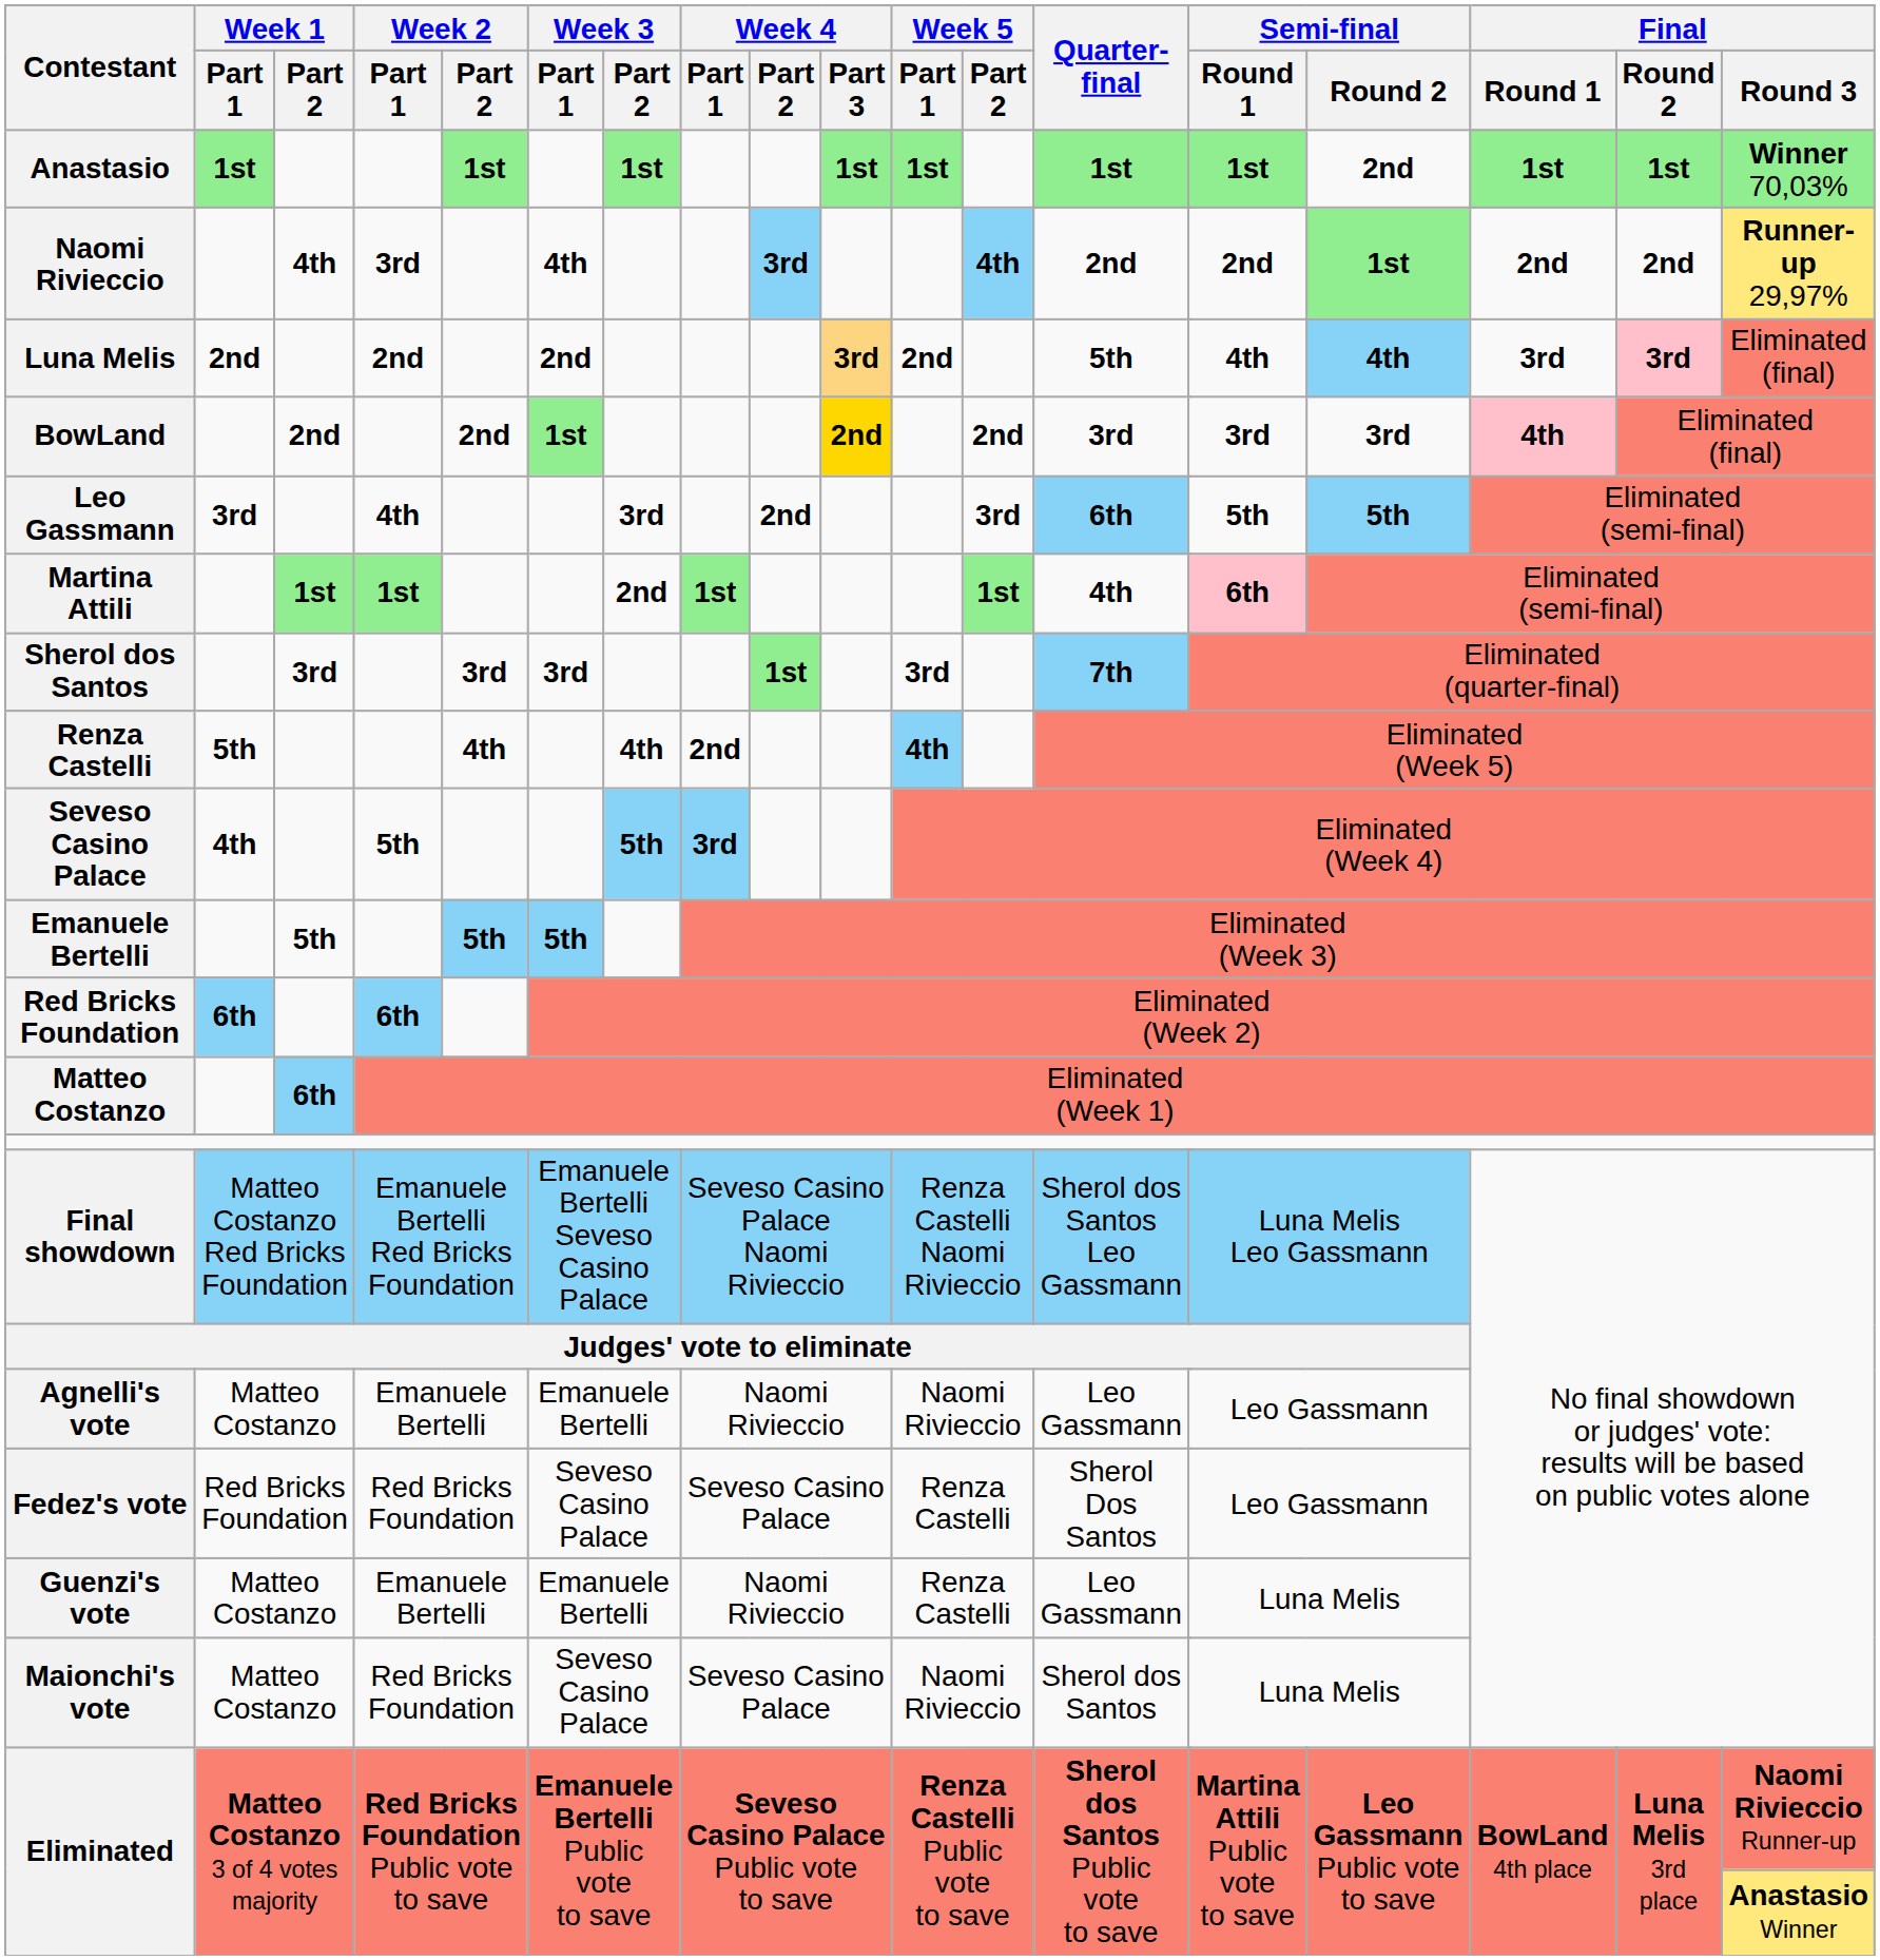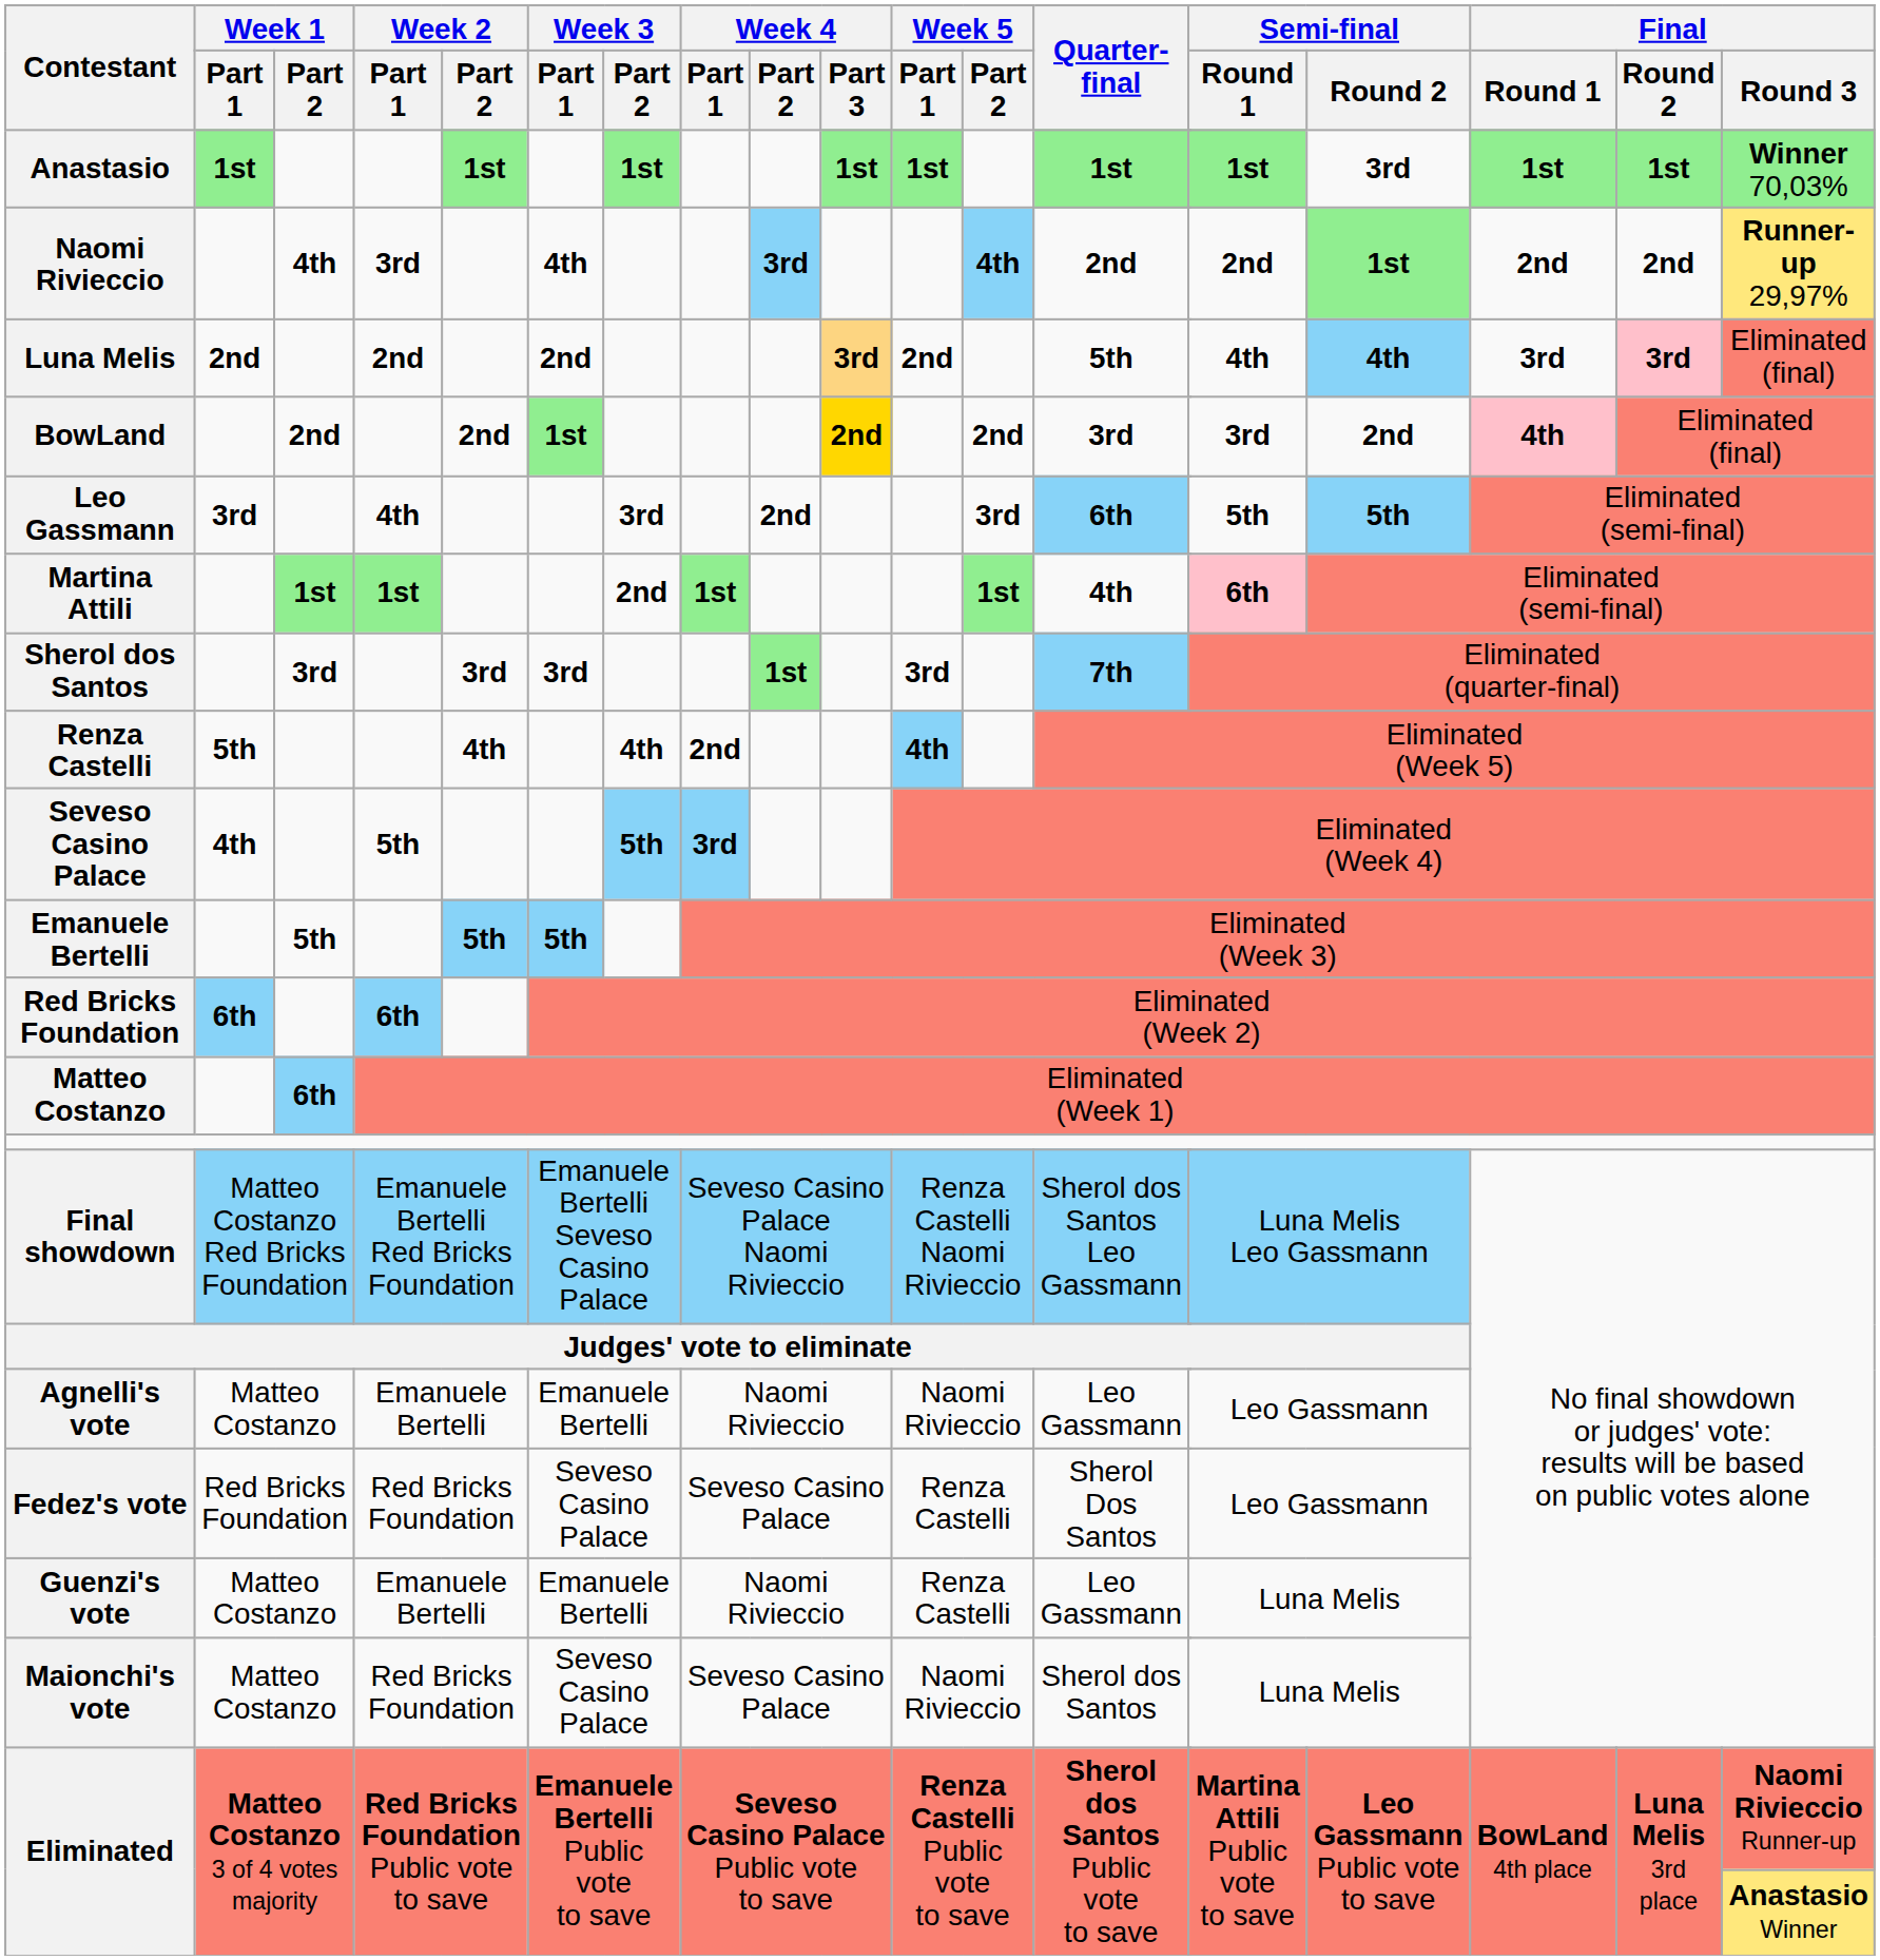 <table class="wikitable" style="text-align:center; font-size:85%">
 <tr>
 <th rowspan="2" style="width:10em;">Contestant</th>
 <th colspan="2"><a href='#'>Week 1</a></th>
 <th colspan="2"><a href='#'>Week 2</a></th>
 <th colspan="2"><a href='#'>Week 3</a></th>
 <th colspan="3"><a href='#'>Week 4</a></th>
 <th colspan="2"><a href='#'>Week 5</a></th>
 <th colspan="2" rowspan="2"><a href='#'>Quarter-final</a></th>
 <th colspan="2"><a href='#'>Semi-final</a></th>
 <th colspan="3"><a href='#'>Final</a></th>
 </tr>
 <tr>
 <th>Part 1</th>
 <th>Part 2</th>
 <th>Part 1</th>
 <th>Part 2</th>
 <th>Part 1</th>
 <th>Part 2</th>
 <th>Part 1</th>
 <th>Part 2</th>
 <th>Part 3</th>
 <th>Part 1</th>
 <th>Part 2</th>
 <th>Round 1</th>
 <th>Round 2</th>
 <th>Round 1</th>
 <th>Round 2</th>
 <th>Round 3</th>
 </tr>
 <tr>
 <th>Anastasio</th>
 <td style="background:lightgreen"><strong>1st</strong></td>
 <td></td>
 <td></td>
 <td style="background:lightgreen"><strong>1st</strong></td>
 <td></td>
 <td style="background:lightgreen"><strong>1st</strong></td>
 <td></td>
 <td></td>
 <td style="background:lightgreen"><strong>1st</strong></td>
 <td style="background:lightgreen"><strong>1st</strong></td>
 <td></td>
 <td colspan="2" style="background:lightgreen"><strong>1st</strong></td>
 <td style="background:lightgreen"><strong>1st</strong></td>
-<td><strong>2nd</strong></td>
+<td><strong>3rd</strong></td>
 <td style="background:lightgreen"><strong>1st</strong></td>
 <td style="background:lightgreen"><strong>1st</strong></td>
 <td style="background:lightgreen"><strong>Winner</strong><br>70,03%</td>
 </tr>
 <tr>
 <th>Naomi Rivieccio</th>
 <td></td>
 <td><strong>4th</strong></td>
 <td><strong>3rd</strong></td>
 <td></td>
 <td><strong>4th</strong></td>
 <td></td>
 <td></td>
 <td style="background:#87D3F8"><strong>3rd</strong></td>
 <td></td>
 <td></td>
 <td style="background:#87D3F8"><strong>4th</strong></td>
 <td colspan="2"><strong>2nd</strong></td>
 <td><strong>2nd</strong></td>
 <td style="background:lightgreen"><strong>1st</strong></td>
 <td><strong>2nd</strong></td>
 <td><strong>2nd</strong></td>
 <td style="background:#FFE87C"><strong>Runner-up</strong><br>29,97%</td>
 </tr>
 <tr>
 <th>Luna Melis</th>
 <td><strong>2nd</strong></td>
 <td></td>
 <td><strong>2nd</strong></td>
 <td></td>
 <td><strong>2nd</strong></td>
 <td></td>
 <td></td>
 <td></td>
 <td style="background:#fdd581"><strong>3rd</strong></td>
 <td><strong>2nd</strong></td>
 <td></td>
 <td colspan="2"><strong>5th</strong></td>
 <td><strong>4th</strong></td>
 <td style="background:#87D3F8"><strong>4th</strong></td>
 <td><strong>3rd</strong></td>
 <td style="background:pink"><strong>3rd</strong></td>
 <td style="background:#FA8072" colspan=8>Eliminated<br>(final)</td>
 </tr>
 <tr>
 <th>BowLand</th>
 <td></td>
 <td><strong>2nd</strong></td>
 <td></td>
 <td><strong>2nd</strong></td>
 <td style="background:lightgreen"><strong>1st</strong></td>
 <td></td>
 <td></td>
 <td></td>
 <td style="background: gold;"><strong>2nd</strong></td>
 <td></td>
 <td><strong>2nd</strong></td>
 <td colspan="2"><strong>3rd</strong></td>
 <td><strong>3rd</strong></td>
-<td><strong>3rd</strong></td>
+<td><strong>2nd</strong></td>
 <td style="background:pink"><strong>4th</strong></td>
 <td style="background:#FA8072" colspan=8>Eliminated<br>(final)</td>
 </tr>
 <tr>
 <th>Leo Gassmann</th>
 <td><strong>3rd</strong></td>
 <td></td>
 <td><strong>4th</strong></td>
 <td></td>
 <td></td>
 <td><strong>3rd</strong></td>
 <td></td>
 <td><strong>2nd</strong></td>
 <td></td>
 <td></td>
 <td><strong>3rd</strong></td>
 <td colspan="2" style="background:#87D3F8"><strong>6th</strong></td>
 <td><strong>5th</strong></td>
 <td style="background:#87D3F8"><strong>5th</strong></td>
 <td style="background:#FA8072" colspan=8>Eliminated<br>(semi-final)</td>
 </tr>
 <tr>
 <th>Martina Attili</th>
 <td></td>
 <td style="background:lightgreen"><strong>1st</strong></td>
 <td style="background:lightgreen"><strong>1st</strong></td>
 <td></td>
 <td></td>
 <td><strong>2nd</strong></td>
 <td style="background:lightgreen"><strong>1st</strong></td>
 <td></td>
 <td></td>
 <td></td>
 <td style="background:lightgreen"><strong>1st</strong></td>
 <td colspan="2"><strong>4th</strong></td>
 <td style="background:pink"><strong>6th</strong></td>
 <td style="background:#FA8072" colspan=9>Eliminated<br>(semi-final)</td>
 </tr>
 <tr>
 <th>Sherol dos Santos</th>
 <td></td>
 <td><strong>3rd</strong></td>
 <td></td>
 <td><strong>3rd</strong></td>
 <td><strong>3rd</strong></td>
 <td></td>
 <td></td>
 <td style="background:lightgreen"><strong>1st</strong></td>
 <td></td>
 <td><strong>3rd</strong></td>
 <td></td>
 <td colspan="2" style="background:#87D3F8"><strong>7th</strong></td>
 <td style="background:#FA8072" colspan=10>Eliminated<br>(quarter-final)</td>
 </tr>
 <tr>
 <th>Renza Castelli</th>
 <td><strong>5th</strong></td>
 <td></td>
 <td></td>
 <td><strong>4th</strong></td>
 <td></td>
 <td><strong>4th</strong></td>
 <td><strong>2nd</strong></td>
 <td></td>
 <td></td>
 <td style="background:#87D3F8"><strong>4th</strong></td>
 <td></td>
 <td style="background:#FA8072" colspan=11>Eliminated<br>(Week 5)</td>
 </tr>
 <tr>
 <th>Seveso Casino Palace</th>
 <td><strong>4th</strong></td>
 <td></td>
 <td><strong>5th</strong></td>
 <td></td>
 <td></td>
 <td style="background:#87D3F8"><strong>5th</strong></td>
 <td style="background:#87D3F8"><strong>3rd</strong></td>
 <td></td>
 <td></td>
 <td style="background:#FA8072" colspan=12>Eliminated<br>(Week 4)</td>
 </tr>
 <tr>
 <th>Emanuele Bertelli</th>
 <td></td>
 <td><strong>5th</strong></td>
 <td></td>
 <td style="background:#87D3F8"><strong>5th</strong></td>
 <td style="background:#87D3F8"><strong>5th</strong></td>
 <td></td>
 <td style="background:#FA8072" colspan=13>Eliminated<br>(Week 3)</td>
 </tr>
 <tr>
 <th>Red Bricks Foundation</th>
 <td style="background:#87D3F8"><strong>6th</strong></td>
 <td></td>
 <td style="background:#87D3F8"><strong>6th</strong></td>
 <td></td>
 <td style="background:#FA8072" colspan=14>Eliminated<br>(Week 2)</td>
 </tr>
 <tr>
 <th>Matteo Costanzo</th>
 <td></td>
 <td style="background:#87D3F8"><strong>6th</strong></td>
 <td style="background:#FA8072" colspan=16>Eliminated<br>(Week 1)</td>
 </tr>
 <tr>
 <td colspan="21"></td>
 </tr>
 <tr>
 <th>Final showdown</th>
 <td style="background:#87D3F8" colspan="2">Matteo Costanzo<br>Red Bricks Foundation</td>
 <td style="background:#87D3F8" colspan="2">Emanuele Bertelli<br>Red Bricks Foundation</td>
 <td style="background:#87D3F8" colspan="2">Emanuele Bertelli<br>Seveso Casino Palace</td>
 <td style="background:#87D3F8" colspan="3">Seveso Casino Palace<br>Naomi Rivieccio</td>
 <td style="background:#87D3F8" colspan="2">Renza Castelli<br>Naomi Rivieccio</td>
 <td style="background:#87D3F8" colspan="2">Sherol dos Santos<br>Leo Gassmann</td>
 <td style="background:#87D3F8" colspan="2">Luna Melis<br>Leo Gassmann</td>
 <td rowspan="6" colspan="3">No final showdown<br>or judges' vote:<br>results will be based<br>on public votes alone</td>
 </tr>
 <tr>
 <th colspan="16">Judges' vote to eliminate</th>
 </tr>
 <tr>
 <th>Agnelli's vote</th>
 <td colspan="2">Matteo Costanzo</td>
 <td colspan="2">Emanuele Bertelli</td>
 <td colspan="2">Emanuele Bertelli</td>
 <td colspan="3">Naomi Rivieccio</td>
 <td colspan="2">Naomi Rivieccio</td>
 <td colspan="2">Leo Gassmann</td>
 <td colspan="2">Leo Gassmann</td>
 </tr>
 <tr>
 <th>Fedez's vote</th>
 <td colspan="2">Red Bricks Foundation</td>
 <td colspan="2">Red Bricks Foundation</td>
 <td colspan="2">Seveso Casino Palace</td>
 <td colspan="3">Seveso Casino Palace</td>
 <td colspan="2">Renza Castelli</td>
 <td colspan="2">Sherol Dos Santos</td>
 <td colspan="2">Leo Gassmann</td>
 </tr>
 <tr>
 <th>Guenzi's vote</th>
 <td colspan="2">Matteo Costanzo</td>
 <td colspan="2">Emanuele Bertelli</td>
 <td colspan="2">Emanuele Bertelli</td>
 <td colspan="3">Naomi Rivieccio</td>
 <td colspan="2">Renza Castelli</td>
 <td colspan="2">Leo Gassmann</td>
 <td colspan="2">Luna Melis</td>
 </tr>
 <tr>
 <th>Maionchi's vote</th>
 <td colspan="2">Matteo Costanzo</td>
 <td colspan="2">Red Bricks Foundation</td>
 <td colspan="2">Seveso Casino Palace</td>
 <td colspan="3">Seveso Casino Palace</td>
 <td colspan="2">Naomi Rivieccio</td>
 <td colspan="2">Sherol dos Santos</td>
 <td colspan="2">Luna Melis</td>
 </tr>
 <tr>
 <th rowspan=2>Eliminated</th>
 <td style="background:#FA8072" rowspan=2 colspan=2><strong>Matteo Costanzo</strong><br><small>3 of 4 votes<br>majority</small></td>
 <td style="background:#FA8072" rowspan=2 colspan=2><strong>Red Bricks Foundation</strong><br>Public vote<br>to save</td>
 <td style="background:#FA8072" rowspan=2 colspan=2><strong>Emanuele Bertelli</strong><br>Public vote<br>to save</td>
 <td style="background:#FA8072" rowspan=2 colspan=3><strong>Seveso Casino Palace</strong><br>Public vote<br>to save</td>
 <td style="background:#FA8072" rowspan=2 colspan=2><strong>Renza Castelli</strong><br>Public vote<br>to save</td>
 <td style="background:#FA8072" rowspan=2 colspan=2><strong>Sherol dos Santos</strong><br>Public vote<br>to save</td>
 <td style="background:#FA8072" rowspan=2><strong>Martina Attili</strong><br>Public vote<br>to save</td>
 <td style="background:#FA8072" rowspan=2><strong>Leo Gassmann</strong><br>Public vote<br>to save</td>
 <td style="background:#FA8072" rowspan=2><strong>BowLand</strong><br><small>4th place</small></td>
 <td style="background:#FA8072" rowspan=2><strong>Luna Melis</strong><br><small>3rd place</small></td>
 <td style="background:#FA8072"><strong>Naomi Rivieccio</strong><br><small>Runner-up</small></td>
 </tr>
 <tr>
 <td style="background:#FFE87C; width:5%"><strong>Anastasio</strong><br><small>Winner</small></td>
 </tr>
 <tr>
 </tr>
 </table>
